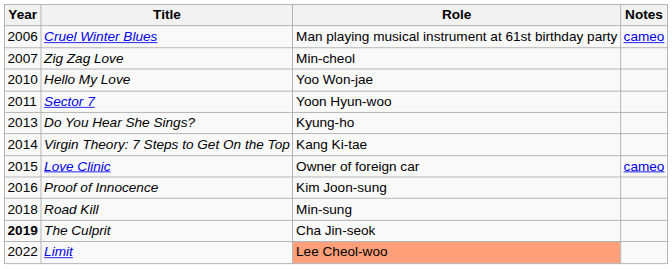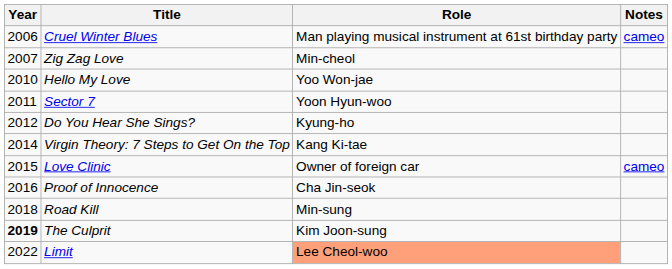 <table class="wikitable">
 <tr>
 <th>Year</th>
 <th>Title</th>
 <th>Role</th>
 <th>Notes</th>
 </tr>
 <tr>
 <td>2006</td>
 <td><em><a href='#'>Cruel Winter Blues</a></em></td>
 <td>Man playing musical instrument at 61st birthday party</td>
 <td><a href='#'>cameo</a></td>
 </tr>
 <tr>
 <td>2007</td>
 <td><em>Zig Zag Love</em></td>
 <td>Min-cheol</td>
 <td></td>
 </tr>
 <tr>
 <td>2010</td>
 <td><em>Hello My Love</em></td>
 <td>Yoo Won-jae</td>
 <td></td>
 </tr>
 <tr>
 <td>2011</td>
 <td><em><a href='#'>Sector 7</a></em></td>
 <td>Yoon Hyun-woo</td>
 <td></td>
 </tr>
 <tr>
-<td>2013</td>
+<td>2012</td>
 <td><em>Do You Hear She Sings?</em></td>
 <td>Kyung-ho</td>
 <td></td>
 </tr>
 <tr>
 <td>2014</td>
 <td><em>Virgin Theory: 7 Steps to Get On the Top</em></td>
 <td>Kang Ki-tae</td>
 <td></td>
 </tr>
 <tr>
 <td>2015</td>
 <td><em><a href='#'>Love Clinic</a></em></td>
 <td>Owner of foreign car</td>
 <td><a href='#'>cameo</a></td>
 </tr>
 <tr>
 <td>2016</td>
 <td><em>Proof of Innocence</em></td>
-<td>Kim Joon-sung</td>
+<td>Cha Jin-seok</td>
 <td></td>
 </tr>
 <tr>
 <td>2018</td>
 <td><em>Road Kill</em></td>
 <td>Min-sung</td>
 <td></td>
 </tr>
 <tr>
 <td><strong>2019</strong></td>
 <td><em>The Culprit</em></td>
-<td>Cha Jin-seok</td>
+<td>Kim Joon-sung</td>
 <td></td>
 </tr>
 <tr>
 <td>2022</td>
 <td><em><a href='#'>Limit</a></em></td>
 <td style="background: lightsalmon;">Lee Cheol-woo</td>
 <td></td>
 </tr>
 </table>
